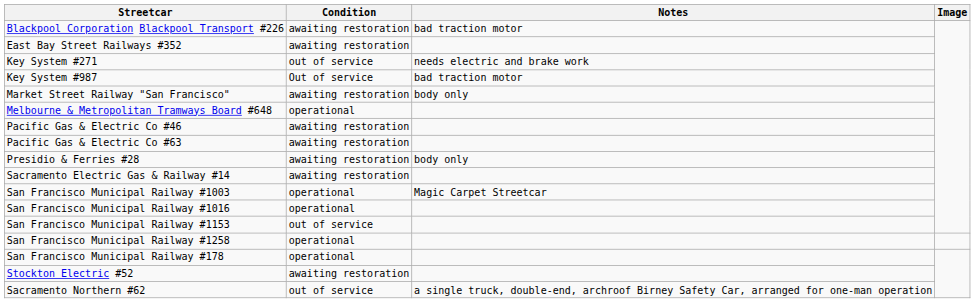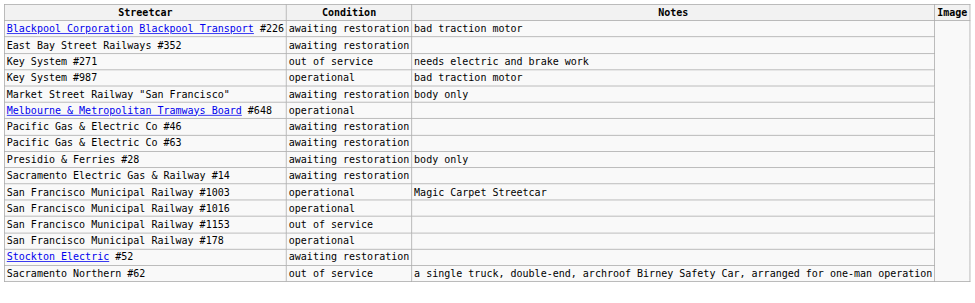 <table class="wikitable">
 <tr>
 <th>Streetcar</th>
 <th>Condition</th>
 <th>Notes</th>
 <th>Image</th>
 </tr>
 <tr>
 <td><a href='#'>Blackpool Corporation</a> <a href='#'>Blackpool Transport</a> #226</td>
 <td>awaiting restoration</td>
 <td>bad traction motor</td>
 </tr>
 <tr>
 <td>East Bay Street Railways #352</td>
 <td>awaiting restoration</td>
 <td></td>
 </tr>
 <tr>
 <td>Key System #271</td>
 <td>out of service</td>
 <td>needs electric and brake work</td>
 </tr>
 <tr>
 <td>Key System #987</td>
-<td>Out of service</td>
+<td>operational</td>
 <td>bad traction motor</td>
 </tr>
 <tr>
 <td>Market Street Railway "San Francisco"</td>
 <td>awaiting restoration</td>
 <td>body only</td>
 </tr>
 <tr>
 <td><a href='#'>Melbourne & Metropolitan Tramways Board</a> #648</td>
 <td>operational</td>
 <td></td>
 </tr>
 <tr>
 <td>Pacific Gas & Electric Co #46</td>
 <td>awaiting restoration</td>
 <td></td>
 </tr>
 <tr>
 <td>Pacific Gas & Electric Co #63</td>
 <td>awaiting restoration</td>
 <td></td>
 </tr>
 <tr>
 <td>Presidio & Ferries #28</td>
 <td>awaiting restoration</td>
 <td>body only</td>
 </tr>
 <tr>
 <td>Sacramento Electric Gas & Railway #14</td>
 <td>awaiting restoration</td>
 <td></td>
 </tr>
 <tr>
 <td>San Francisco Municipal Railway #1003</td>
 <td>operational</td>
 <td>Magic Carpet Streetcar</td>
 </tr>
 <tr>
 <td>San Francisco Municipal Railway #1016</td>
 <td>operational</td>
 <td></td>
 </tr>
 <tr>
 <td>San Francisco Municipal Railway #1153</td>
 <td>out of service</td>
 <td></td>
 </tr>
 <tr>
-<td>San Francisco Municipal Railway #1258</td>
-<td>operational</td>
-<td></td>
-<td></td>
-</tr>
-<tr>
 <td>San Francisco Municipal Railway #178</td>
 <td>operational</td>
 <td></td>
 </tr>
 <tr>
 <td><a href='#'>Stockton Electric</a> #52</td>
 <td>awaiting restoration</td>
 <td></td>
 </tr>
 <tr>
 <td>Sacramento Northern #62</td>
 <td>out of service</td>
 <td>a single truck, double-end, archroof Birney Safety Car, arranged for one-man operation</td>
 </tr>
 </table>
